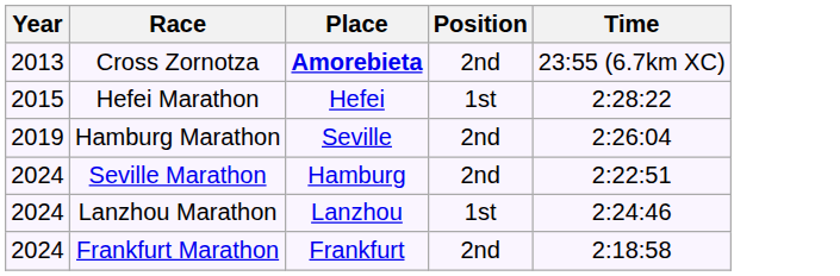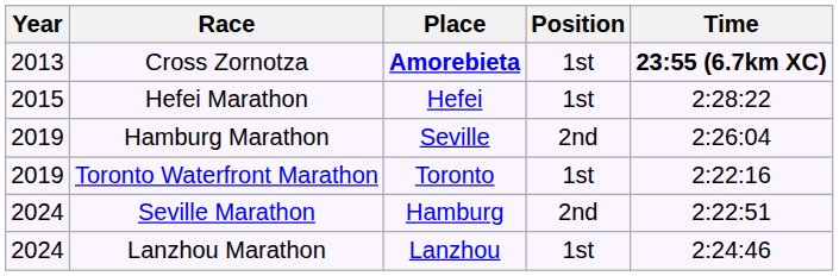 <table class="wikitable" style="text-align:center; background:#faf5ff;">
 <tr>
 <th>Year</th>
 <th>Race</th>
 <th>Place</th>
 <th>Position</th>
 <th>Time</th>
 </tr>
 <tr>
 <td>2013</td>
 <td>Cross Zornotza</td>
 <td><strong><a href='#'>Amorebieta</a></strong></td>
-<td>2nd</td>
-<td>23:55 (6.7km XC)</td>
+<td>1st</td>
+<td><strong>23:55 (6.7km XC)</strong></td>
 </tr>
 <tr>
 <td>2015</td>
 <td>Hefei Marathon</td>
 <td><a href='#'>Hefei</a></td>
 <td>1st</td>
 <td>2:28:22</td>
 </tr>
 <tr>
 <td>2019</td>
 <td>Hamburg Marathon</td>
 <td><a href='#'>Seville</a></td>
 <td>2nd</td>
 <td>2:26:04</td>
 </tr>
 <tr>
+<td>2019</td>
+<td><a href='#'>Toronto Waterfront Marathon</a></td>
+<td><a href='#'>Toronto</a></td>
+<td>1st</td>
+<td>2:22:16</td>
+</tr>
+<tr>
 <td>2024</td>
 <td><a href='#'>Seville Marathon</a></td>
 <td><a href='#'>Hamburg</a></td>
 <td>2nd</td>
 <td>2:22:51</td>
 </tr>
 <tr>
 <td>2024</td>
 <td>Lanzhou Marathon</td>
 <td><a href='#'>Lanzhou</a></td>
 <td>1st</td>
 <td>2:24:46</td>
 </tr>
-<tr>
-<td>2024</td>
-<td><a href='#'>Frankfurt Marathon</a></td>
-<td><a href='#'>Frankfurt</a></td>
-<td>2nd</td>
-<td>2:18:58</td>
-</tr>
 </table>
